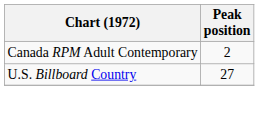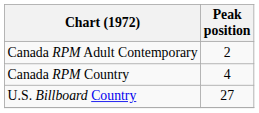 <table class="wikitable">
 <tr>
 <th>Chart (1972)</th>
 <th>Peak<br>position</th>
 </tr>
 <tr>
 <td>Canada <em>RPM</em> Adult Contemporary</td>
 <td style="text-align:center;">2</td>
 </tr>
 <tr>
+<td>Canada <em>RPM</em> Country </td>
+<td style="text-align:center;">4</td>
+</tr>
+<tr>
 <td>U.S. <em>Billboard</em> <a href='#'>Country</a></td>
 <td style="text-align:center;">27</td>
 </tr>
 <tr>
 </tr>
 </table>
